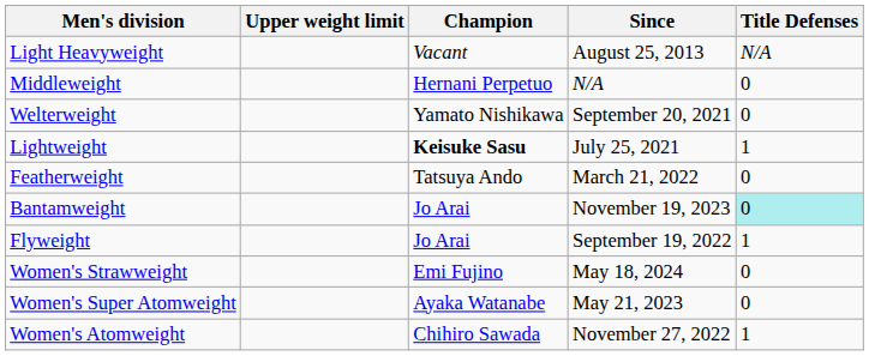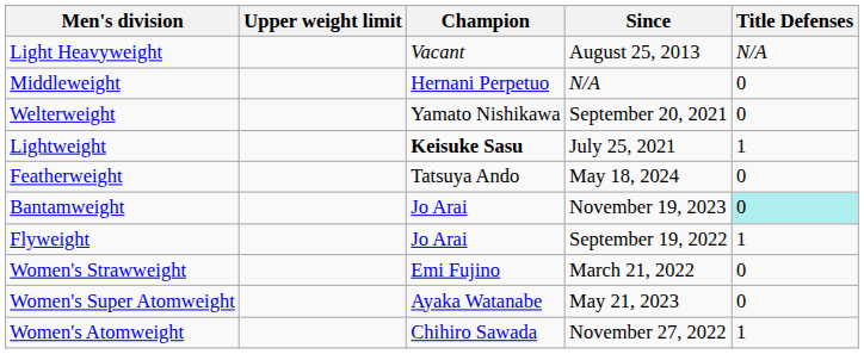 <table class="wikitable">
 <tr>
 <th>Men's division</th>
 <th>Upper weight limit</th>
 <th>Champion</th>
 <th>Since</th>
 <th>Title Defenses</th>
 </tr>
 <tr>
 <td><a href='#'>Light Heavyweight</a></td>
 <td></td>
 <td><em>Vacant</em></td>
 <td>August 25, 2013</td>
 <td><em>N/A</em></td>
 </tr>
 <tr>
 <td><a href='#'>Middleweight</a></td>
 <td></td>
 <td> <a href='#'>Hernani Perpetuo</a></td>
 <td><em>N/A</em></td>
 <td>0</td>
 </tr>
 <tr>
 <td><a href='#'>Welterweight</a></td>
 <td></td>
 <td> Yamato Nishikawa</td>
 <td>September 20, 2021</td>
 <td>0</td>
 </tr>
 <tr>
 <td><a href='#'>Lightweight</a></td>
 <td></td>
 <td><strong> Keisuke Sasu</strong></td>
 <td>July 25, 2021</td>
 <td>1</td>
 </tr>
 <tr>
 <td><a href='#'>Featherweight</a></td>
 <td></td>
 <td> Tatsuya Ando</td>
-<td>March 21, 2022</td>
+<td>May 18, 2024</td>
 <td>0</td>
 </tr>
 <tr>
 <td><a href='#'>Bantamweight</a></td>
 <td></td>
 <td> <a href='#'>Jo Arai</a></td>
 <td>November 19, 2023</td>
 <td style="background: paleturquoise;">0</td>
 </tr>
 <tr>
 <td><a href='#'>Flyweight</a></td>
 <td></td>
 <td> <a href='#'>Jo Arai</a></td>
 <td>September 19, 2022</td>
 <td>1</td>
 </tr>
 <tr>
 <td><a href='#'>Women's Strawweight</a></td>
 <td></td>
 <td> <a href='#'>Emi Fujino</a></td>
-<td>May 18, 2024</td>
+<td>March 21, 2022</td>
 <td>0</td>
 </tr>
 <tr>
 <td><a href='#'>Women's Super Atomweight</a></td>
 <td></td>
 <td> <a href='#'>Ayaka Watanabe</a></td>
 <td>May 21, 2023</td>
 <td>0</td>
 </tr>
 <tr>
 <td><a href='#'>Women's Atomweight</a></td>
 <td></td>
 <td> <a href='#'>Chihiro Sawada</a></td>
 <td>November 27, 2022</td>
 <td>1</td>
 </tr>
 </table>
